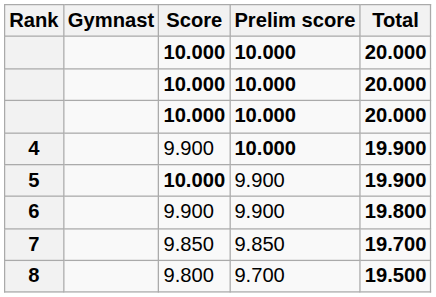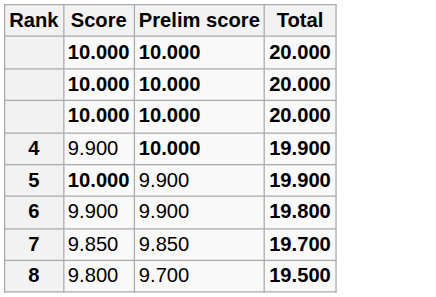 <table class="wikitable sortable">
 <tr>
 <th scope="col">Rank</th>
-<th scope="col">Gymnast</th>
 <th scope="col">Score</th>
 <th scope="col">Prelim score</th>
 <th scope="col">Total</th>
 </tr>
 <tr>
 <th scope="row"></th>
-<td></td>
 <td><strong>10.000</strong></td>
 <td><strong>10.000</strong></td>
 <td><strong>20.000</strong></td>
 </tr>
 <tr>
 <th scope="row"></th>
-<td></td>
 <td><strong>10.000</strong></td>
 <td><strong>10.000</strong></td>
 <td><strong>20.000</strong></td>
 </tr>
 <tr>
 <th scope="row"></th>
-<td></td>
 <td><strong>10.000</strong></td>
 <td><strong>10.000</strong></td>
 <td><strong>20.000</strong></td>
 </tr>
 <tr>
 <th scope="row">4</th>
-<td></td>
 <td>9.900</td>
 <td><strong>10.000</strong></td>
 <td><strong>19.900</strong></td>
 </tr>
 <tr>
 <th scope="row">5</th>
-<td></td>
 <td><strong>10.000</strong></td>
 <td>9.900</td>
 <td><strong>19.900</strong></td>
 </tr>
 <tr>
 <th scope="row">6</th>
-<td></td>
 <td>9.900</td>
 <td>9.900</td>
 <td><strong>19.800</strong></td>
 </tr>
 <tr>
 <th scope="row">7</th>
-<td></td>
 <td>9.850</td>
 <td>9.850</td>
 <td><strong>19.700</strong></td>
 </tr>
 <tr>
 <th scope="row">8</th>
-<td></td>
 <td>9.800</td>
 <td>9.700</td>
 <td><strong>19.500</strong></td>
 </tr>
 </table>
